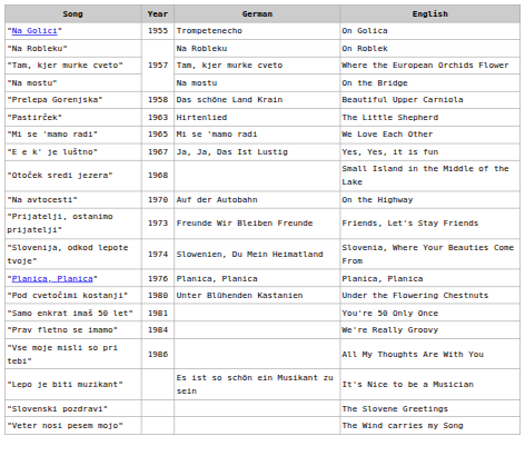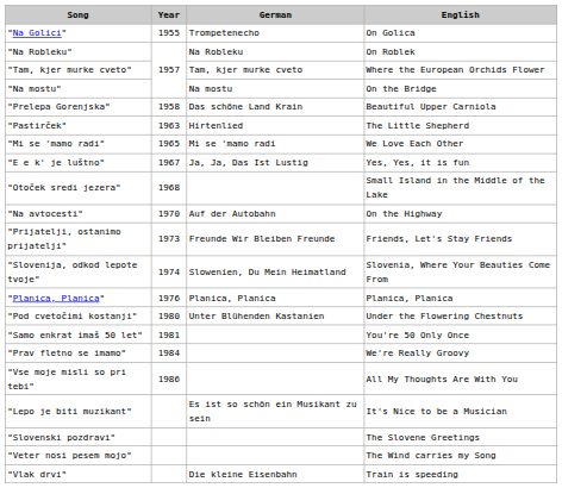 <table class="wikitable plainrowheaders" style="background:#fff; font-size:88%; line-height:18px; border:D3D3D3 solid 1px; border-collapse:collapse;">
 <tr style="background:#ccc; text-align:center;">
 <th scope="col" style="background:#ccc; width:180px;">Song</th>
 <th scope="col" style="background:#ccc; width:40px;">Year</th>
 <th scope="col" style="background:#ccc; width:220px;">German</th>
 <th scope="col" style="background:#ccc; width:240px;">English</th>
 </tr>
 <tr>
 <td>"<a href='#'>Na Golici</a>"</td>
 <td align=center>1955</td>
 <td>Trompetenecho</td>
 <td>On Golica</td>
 </tr>
 <tr>
 <td>"Na Robleku"</td>
 <td rowspan=3 align=center>1957</td>
 <td>Na Robleku</td>
 <td>On Roblek</td>
 </tr>
 <tr>
 <td>"Tam, kjer murke cveto"</td>
 <td>Tam, kjer murke cveto</td>
 <td>Where the European Orchids Flower</td>
 </tr>
 <tr>
 <td>"Na mostu"</td>
 <td>Na mostu</td>
 <td>On the Bridge</td>
 </tr>
 <tr>
 <td>"Prelepa Gorenjska"</td>
 <td align=center>1958</td>
 <td>Das schöne Land Krain</td>
 <td>Beautiful Upper Carniola</td>
 </tr>
 <tr>
 <td>"Pastirček"</td>
 <td align=center>1963</td>
 <td>Hirtenlied</td>
 <td>The Little Shepherd</td>
 </tr>
 <tr>
 <td>"Mi se 'mamo radi"</td>
 <td align=center>1965</td>
 <td>Mi se 'mamo radi</td>
 <td>We Love Each Other</td>
 </tr>
 <tr>
 <td>"E e k' je luštno"</td>
 <td align=center>1967</td>
 <td>Ja, Ja, Das Ist Lustig</td>
 <td>Yes, Yes, it is fun</td>
 </tr>
 <tr>
 <td>"Otoček sredi jezera"</td>
 <td align=center>1968</td>
 <td></td>
 <td>Small Island in the Middle of the Lake</td>
 </tr>
 <tr>
 <td>"Na avtocesti"</td>
 <td align=center>1970</td>
 <td>Auf der Autobahn</td>
 <td>On the Highway</td>
 </tr>
 <tr>
 <td>"Prijatelji, ostanimo prijatelji"</td>
 <td align=center>1973</td>
 <td>Freunde Wir Bleiben Freunde</td>
 <td>Friends, Let's Stay Friends</td>
 </tr>
 <tr>
 <td>"Slovenija, odkod lepote tvoje"</td>
 <td align=center>1974</td>
 <td>Slowenien, Du Mein Heimatland</td>
 <td>Slovenia, Where Your Beauties Come From</td>
 </tr>
 <tr>
 <td>"<a href='#'>Planica, Planica</a>"</td>
 <td align=center>1976</td>
 <td>Planica, Planica</td>
 <td>Planica, Planica</td>
 </tr>
 <tr>
 <td>"Pod cvetočimi kostanji"</td>
 <td align=center>1980</td>
 <td>Unter Blühenden Kastanien</td>
 <td>Under the Flowering Chestnuts</td>
 </tr>
 <tr>
 <td>"Samo enkrat imaš 50 let"</td>
 <td align=center>1981</td>
 <td></td>
 <td>You're 50 Only Once</td>
 </tr>
 <tr>
 <td>"Prav fletno se imamo"</td>
 <td align=center>1984</td>
 <td></td>
 <td>We're Really Groovy</td>
 </tr>
 <tr>
 <td>"Vse moje misli so pri tebi"</td>
 <td align=center>1986</td>
 <td></td>
 <td>All My Thoughts Are With You</td>
 </tr>
 <tr>
 <td>"Lepo je biti muzikant"</td>
 <td></td>
 <td>Es ist so schön ein Musikant zu sein</td>
 <td>It's Nice to be a Musician</td>
 </tr>
 <tr>
 <td>"Slovenski pozdravi"</td>
 <td></td>
 <td></td>
 <td>The Slovene Greetings</td>
 </tr>
 <tr>
 <td>"Veter nosi pesem mojo"</td>
 <td></td>
 <td></td>
 <td>The Wind carries my Song</td>
 </tr>
+<tr>
+<td>"Vlak drvi"</td>
+<td></td>
+<td>Die kleine Eisenbahn</td>
+<td>Train is speeding</td>
+</tr>
 </table>
